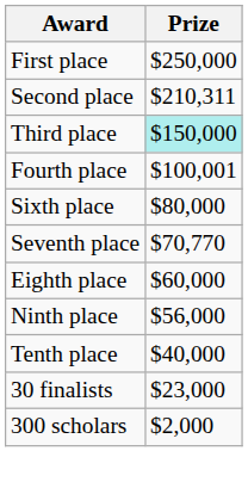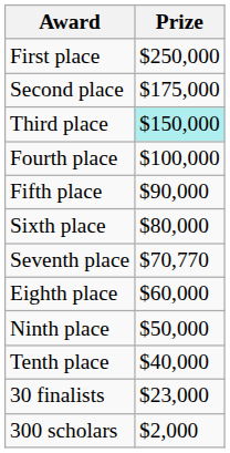 <table class="wikitable">
 <tr>
 <th>Award</th>
 <th>Prize</th>
 </tr>
 <tr>
 <td>First place</td>
 <td>$250,000</td>
 </tr>
 <tr>
 <td>Second place</td>
-<td>$210,311</td>
+<td>$175,000</td>
 </tr>
 <tr>
 <td>Third place</td>
 <td style="background: paleturquoise;">$150,000</td>
 </tr>
 <tr>
 <td>Fourth place</td>
-<td>$100,001</td>
+<td>$100,000</td>
+</tr>
+<tr>
+<td>Fifth place</td>
+<td>$90,000</td>
 </tr>
 <tr>
 <td>Sixth place</td>
 <td>$80,000</td>
 </tr>
 <tr>
 <td>Seventh place</td>
 <td>$70,770</td>
 </tr>
 <tr>
 <td>Eighth place</td>
 <td>$60,000</td>
 </tr>
 <tr>
 <td>Ninth place</td>
-<td>$56,000</td>
+<td>$50,000</td>
 </tr>
 <tr>
 <td>Tenth place</td>
 <td>$40,000</td>
 </tr>
 <tr>
 <td>30 finalists</td>
 <td>$23,000</td>
 </tr>
 <tr>
 <td>300 scholars</td>
 <td>$2,000</td>
 </tr>
 </table>
